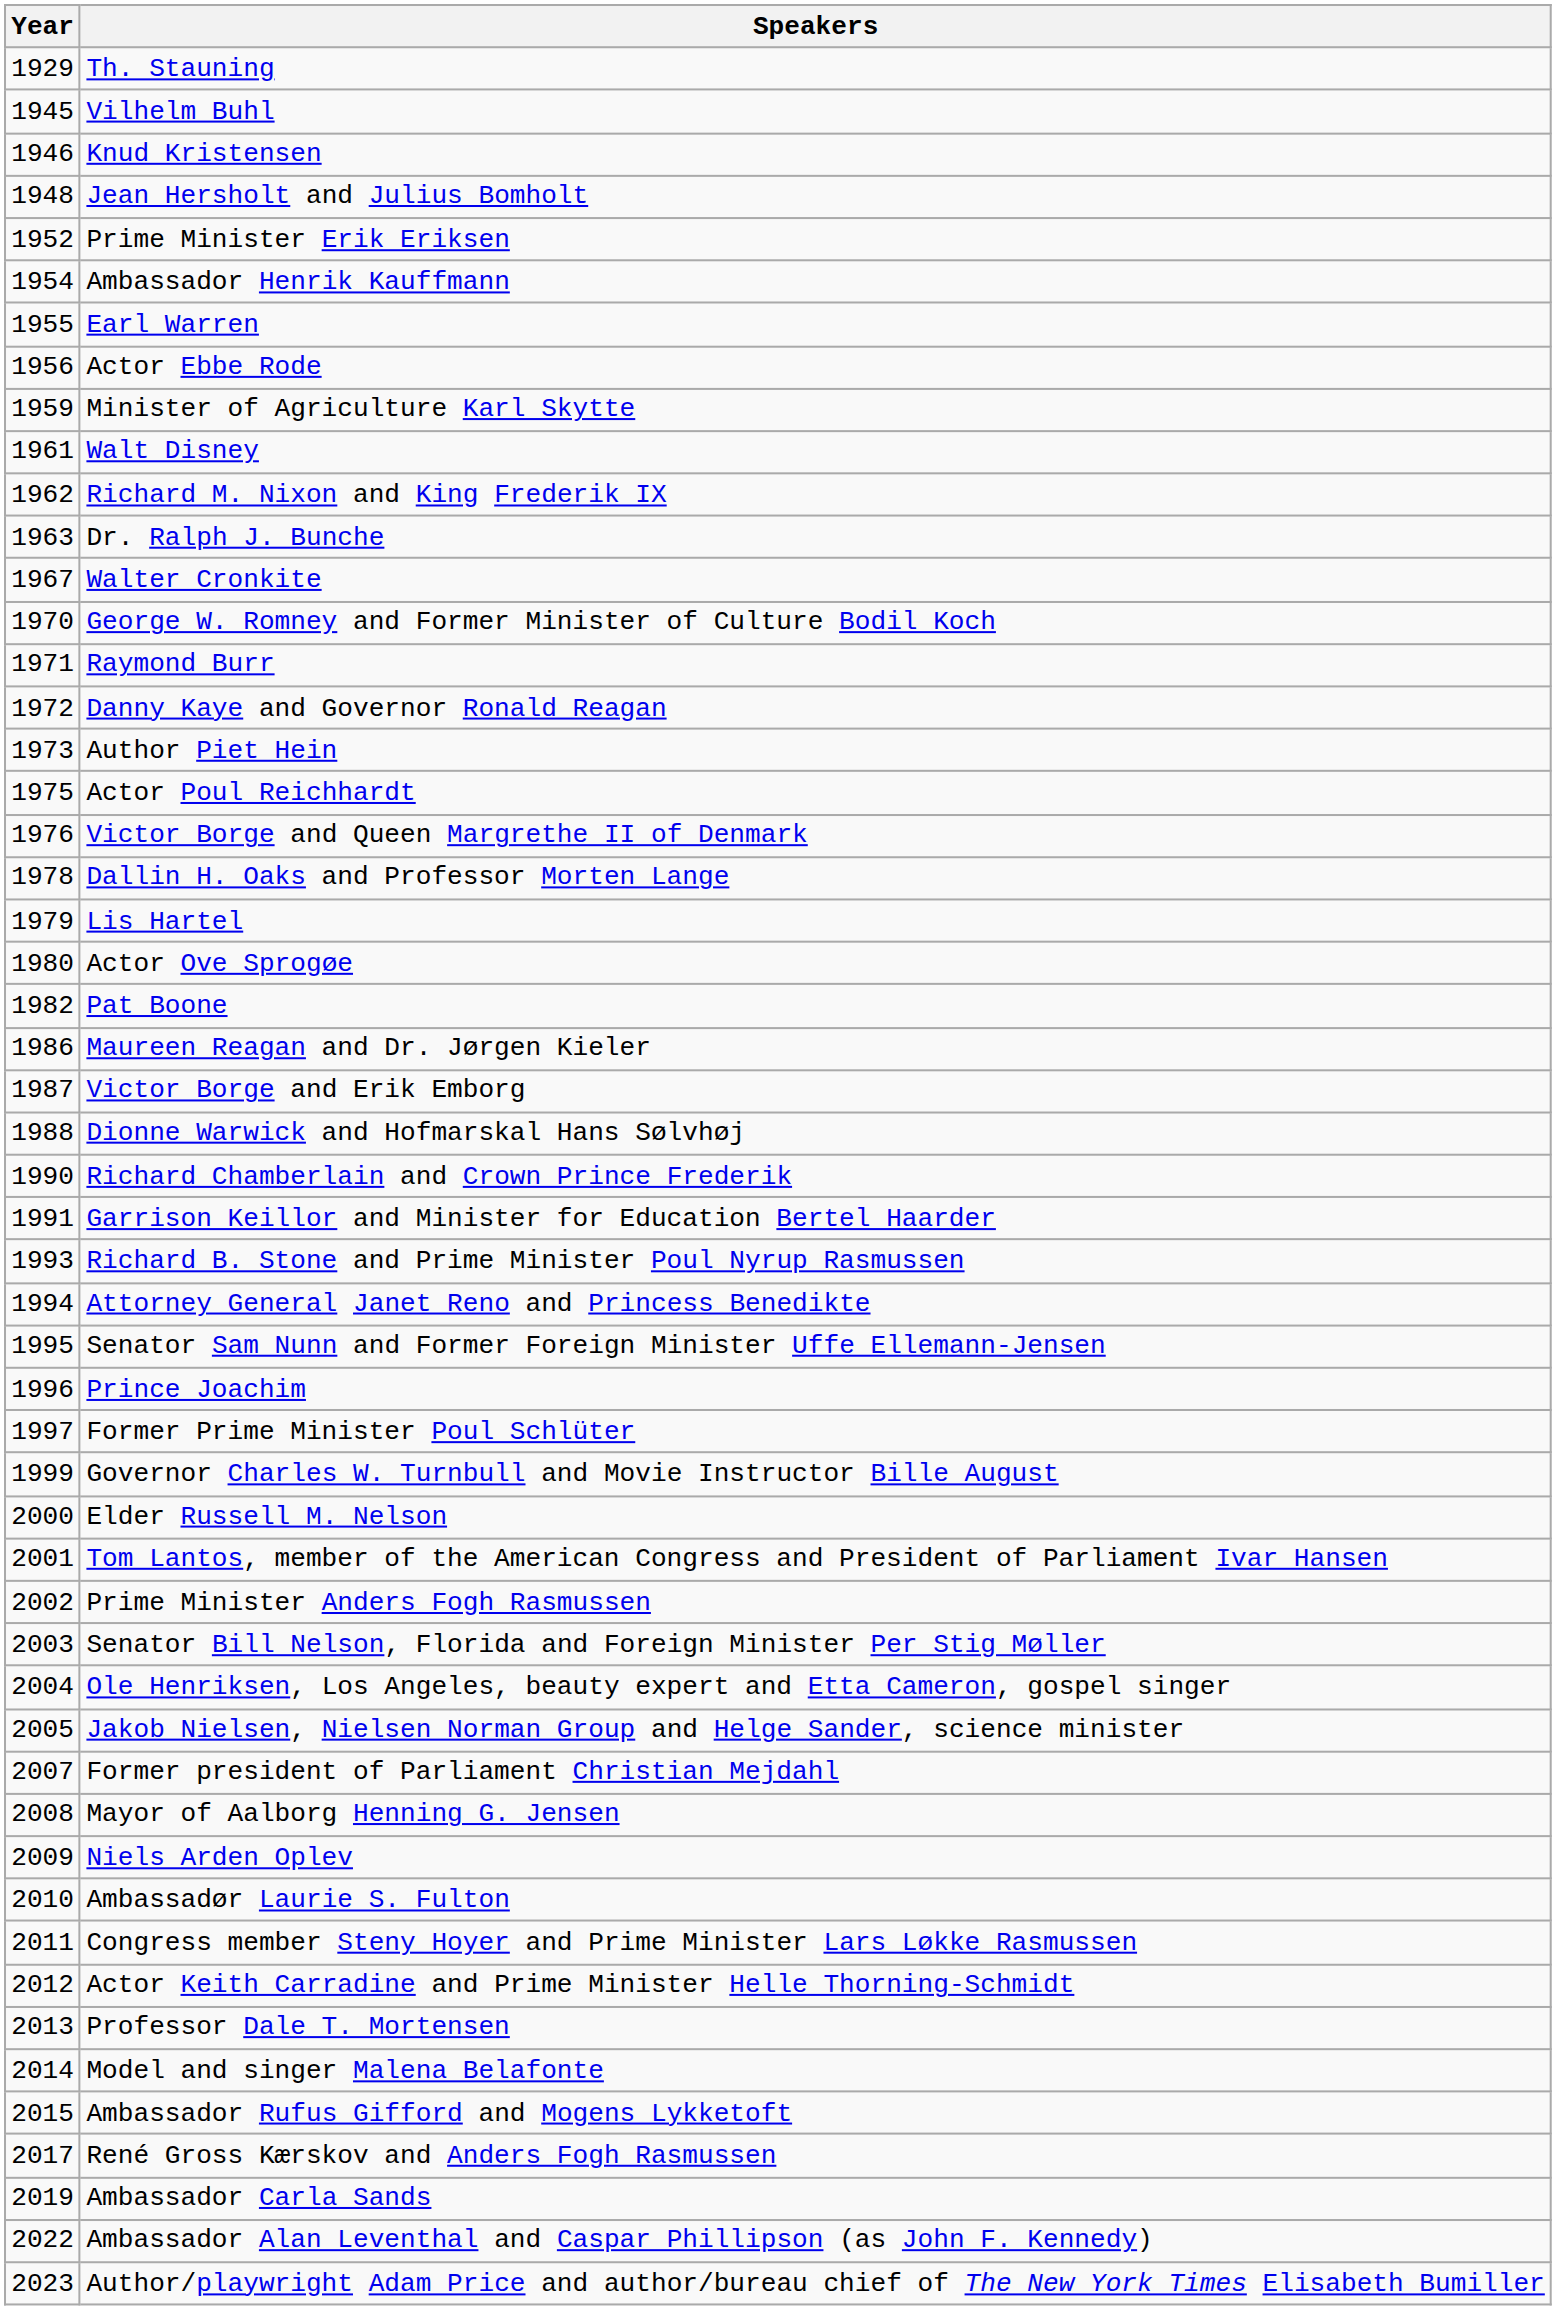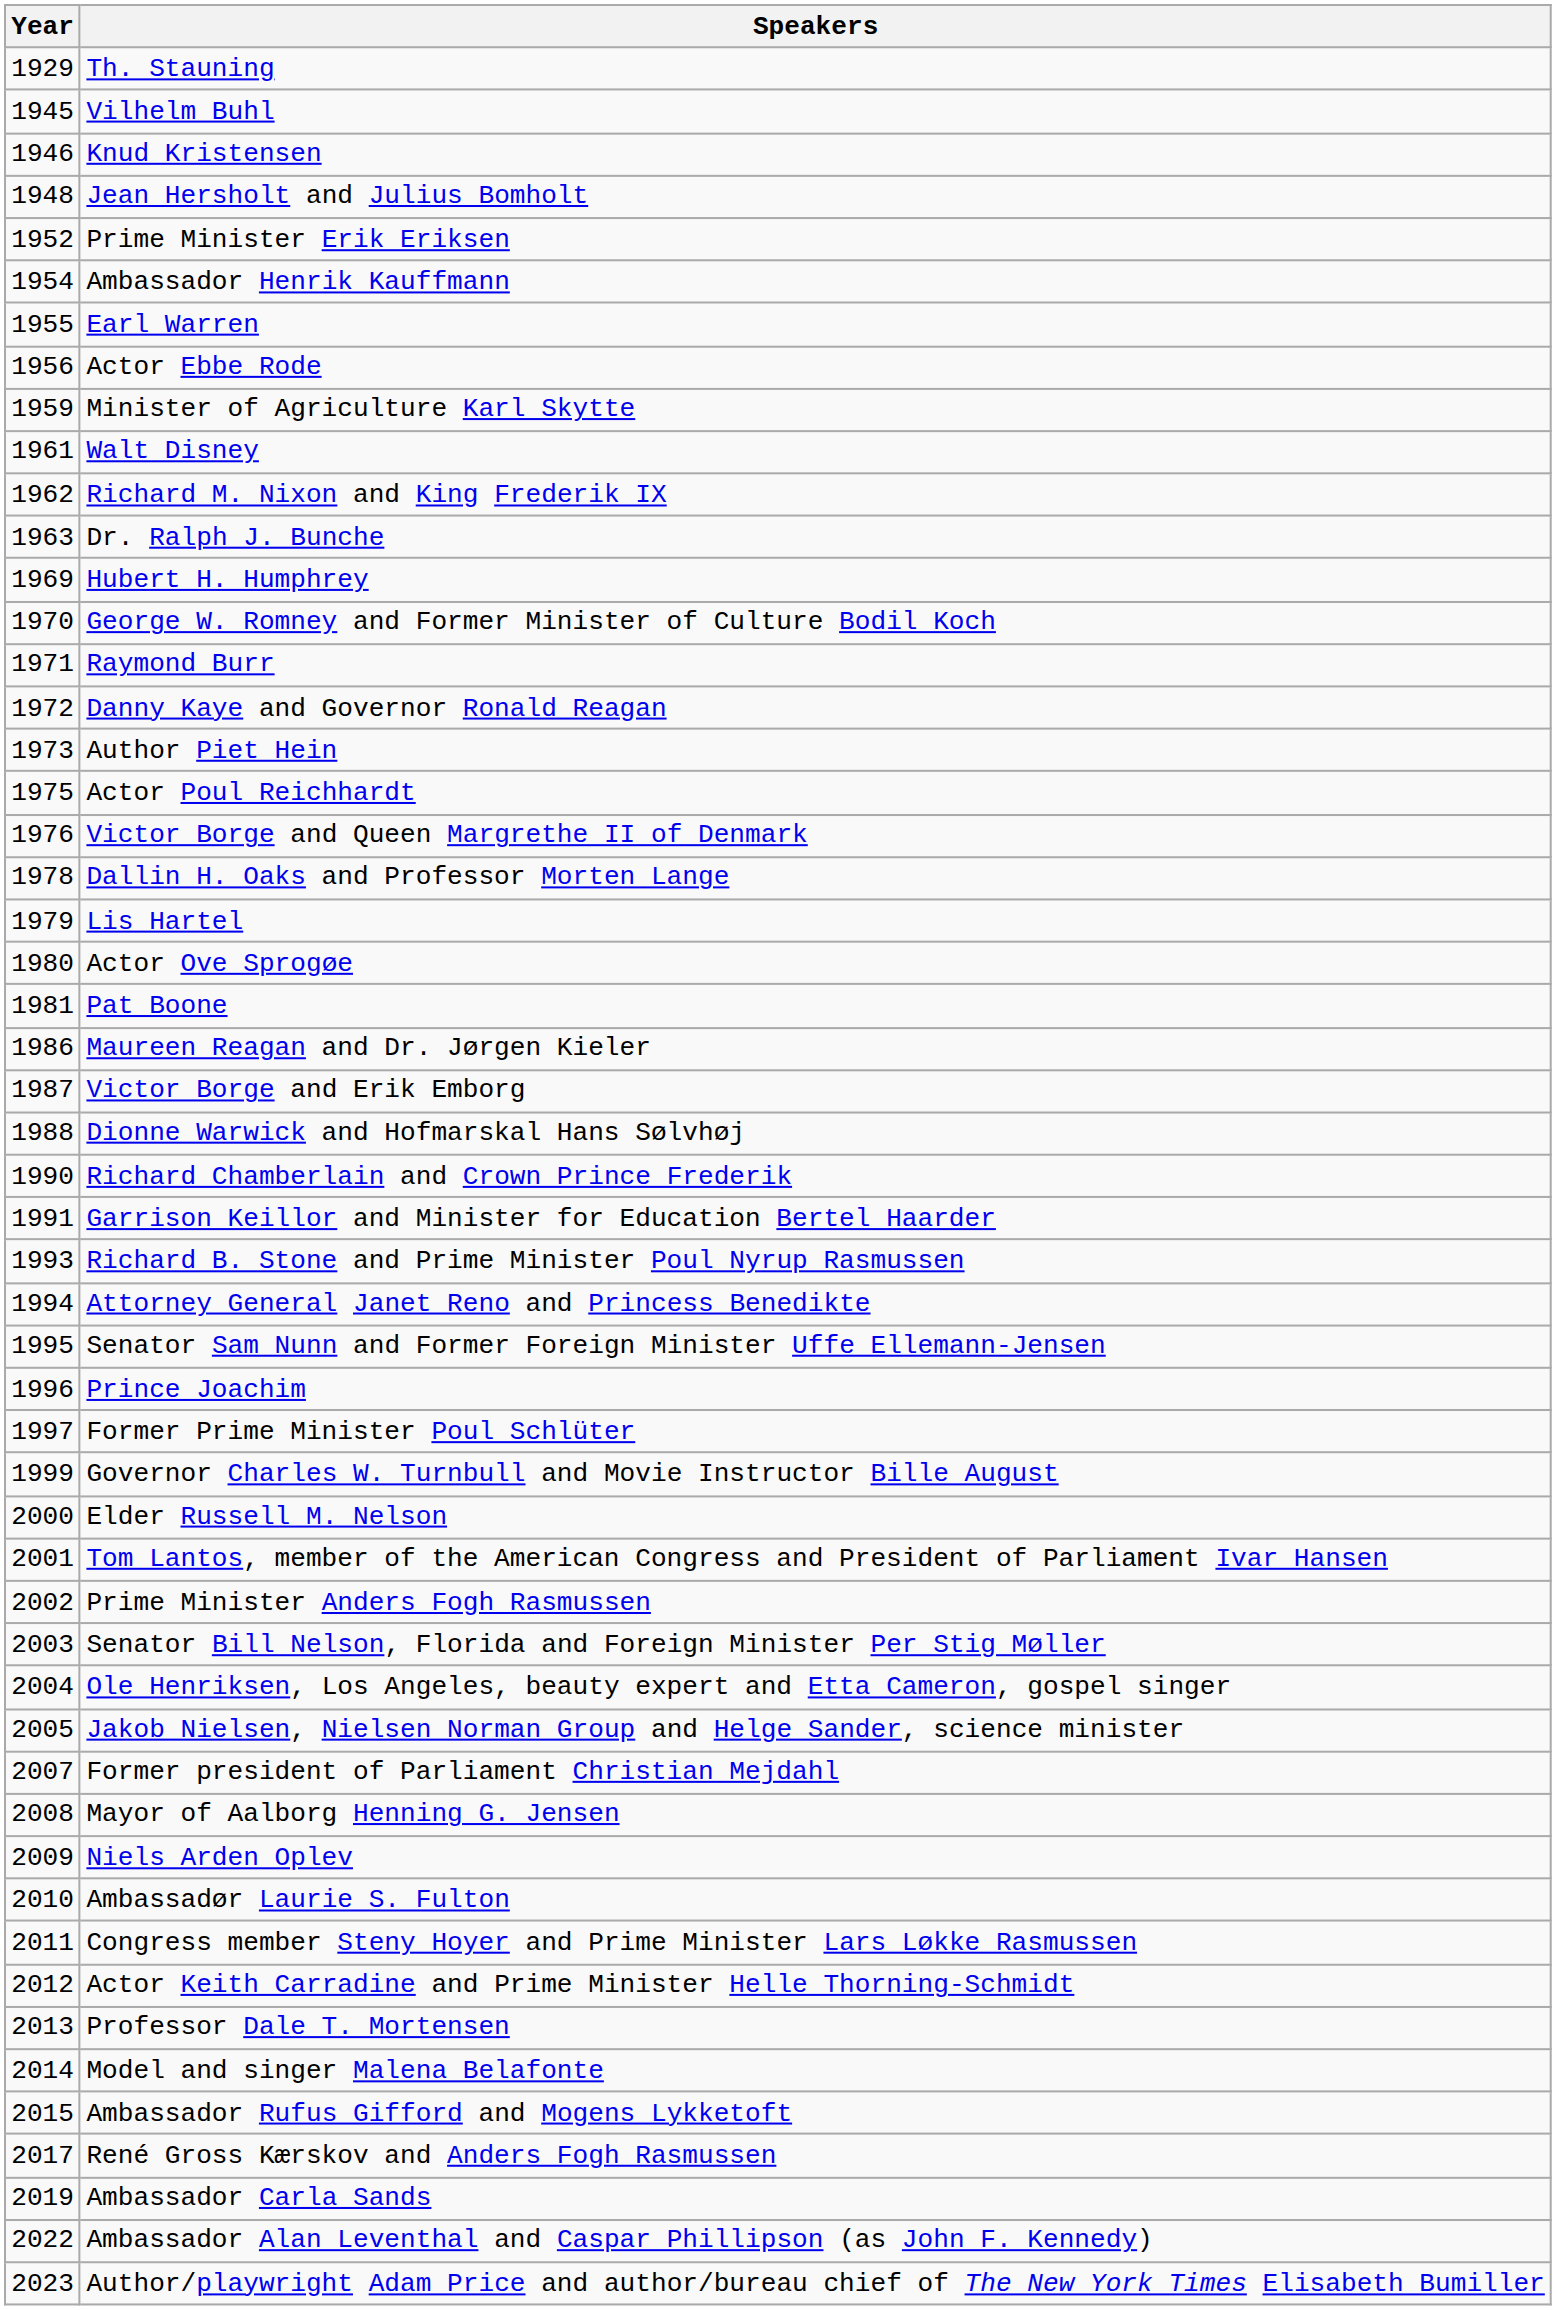 <table role="presentation" class="wikitable mw-collapsible autocollapse">
 <tr>
 <th>Year</th>
 <th>Speakers</th>
 </tr>
 <tr>
 <td>1929</td>
 <td><a href='#'>Th. Stauning</a></td>
 </tr>
 <tr>
 <td>1945</td>
 <td><a href='#'>Vilhelm Buhl</a></td>
 </tr>
 <tr>
 <td>1946</td>
 <td><a href='#'>Knud Kristensen</a></td>
 </tr>
 <tr>
 <td>1948</td>
 <td><a href='#'>Jean Hersholt</a> and <a href='#'>Julius Bomholt</a></td>
 </tr>
 <tr>
 <td>1952</td>
 <td>Prime Minister <a href='#'>Erik Eriksen</a></td>
 </tr>
 <tr>
 <td>1954</td>
 <td>Ambassador <a href='#'>Henrik Kauffmann</a></td>
 </tr>
 <tr>
 <td>1955</td>
 <td><a href='#'>Earl Warren</a></td>
 </tr>
 <tr>
 <td>1956</td>
 <td>Actor <a href='#'>Ebbe Rode</a></td>
 </tr>
 <tr>
 <td>1959</td>
 <td>Minister of Agriculture <a href='#'>Karl Skytte</a></td>
 </tr>
 <tr>
 <td>1961</td>
 <td><a href='#'>Walt Disney</a></td>
 </tr>
 <tr>
 <td>1962</td>
 <td><a href='#'>Richard M. Nixon</a> and <a href='#'>King</a> <a href='#'>Frederik IX</a></td>
 </tr>
 <tr>
 <td>1963</td>
 <td>Dr. <a href='#'>Ralph J. Bunche</a></td>
 </tr>
 <tr>
-<td>1967</td>
-<td><a href='#'>Walter Cronkite</a></td>
+<td>1969</td>
+<td><a href='#'>Hubert H. Humphrey</a></td>
 </tr>
 <tr>
 <td>1970</td>
 <td><a href='#'>George W. Romney</a> and Former Minister of Culture <a href='#'>Bodil Koch</a></td>
 </tr>
 <tr>
 <td>1971</td>
 <td><a href='#'>Raymond Burr</a></td>
 </tr>
 <tr>
 <td>1972</td>
 <td><a href='#'>Danny Kaye</a> and Governor <a href='#'>Ronald Reagan</a></td>
 </tr>
 <tr>
 <td>1973</td>
 <td>Author <a href='#'>Piet Hein</a></td>
 </tr>
 <tr>
 <td>1975</td>
 <td>Actor <a href='#'>Poul Reichhardt</a></td>
 </tr>
 <tr>
 <td>1976</td>
 <td><a href='#'>Victor Borge</a> and Queen <a href='#'>Margrethe II of Denmark</a></td>
 </tr>
 <tr>
 <td>1978</td>
 <td><a href='#'>Dallin H. Oaks</a> and Professor <a href='#'>Morten Lange</a></td>
 </tr>
 <tr>
 <td>1979</td>
 <td><a href='#'>Lis Hartel</a></td>
 </tr>
 <tr>
 <td>1980</td>
 <td>Actor <a href='#'>Ove Sprogøe</a></td>
 </tr>
 <tr>
-<td>1982</td>
+<td>1981</td>
 <td><a href='#'>Pat Boone</a></td>
 </tr>
 <tr>
 <td>1986</td>
 <td><a href='#'>Maureen Reagan</a> and Dr. Jørgen Kieler</td>
 </tr>
 <tr>
 <td>1987</td>
 <td><a href='#'>Victor Borge</a> and Erik Emborg</td>
 </tr>
 <tr>
 <td>1988</td>
 <td><a href='#'>Dionne Warwick</a> and Hofmarskal Hans Sølvhøj</td>
 </tr>
 <tr>
 <td>1990</td>
 <td><a href='#'>Richard Chamberlain</a> and <a href='#'>Crown Prince Frederik</a></td>
 </tr>
 <tr>
 <td>1991</td>
 <td><a href='#'>Garrison Keillor</a> and Minister for Education <a href='#'>Bertel Haarder</a></td>
 </tr>
 <tr>
 <td>1993</td>
 <td><a href='#'>Richard B. Stone</a> and Prime Minister <a href='#'>Poul Nyrup Rasmussen</a></td>
 </tr>
 <tr>
 <td>1994</td>
 <td><a href='#'>Attorney General</a> <a href='#'>Janet Reno</a> and <a href='#'>Princess Benedikte</a></td>
 </tr>
 <tr>
 <td>1995</td>
 <td>Senator <a href='#'>Sam Nunn</a> and Former Foreign Minister <a href='#'>Uffe Ellemann-Jensen</a></td>
 </tr>
 <tr>
 <td>1996</td>
 <td><a href='#'>Prince Joachim</a></td>
 </tr>
 <tr>
 <td>1997</td>
 <td>Former Prime Minister <a href='#'>Poul Schlüter</a></td>
 </tr>
 <tr>
 <td>1999</td>
 <td>Governor <a href='#'>Charles W. Turnbull</a> and Movie Instructor <a href='#'>Bille August</a></td>
 </tr>
 <tr>
 <td>2000</td>
 <td>Elder <a href='#'>Russell M. Nelson</a></td>
 </tr>
 <tr>
 <td>2001</td>
 <td><a href='#'>Tom Lantos</a>, member of the American Congress and President of Parliament <a href='#'>Ivar Hansen</a></td>
 </tr>
 <tr>
 <td>2002</td>
 <td>Prime Minister <a href='#'>Anders Fogh Rasmussen</a></td>
 </tr>
 <tr>
 <td>2003</td>
 <td>Senator <a href='#'>Bill Nelson</a>, Florida and Foreign Minister <a href='#'>Per Stig Møller</a></td>
 </tr>
 <tr>
 <td>2004</td>
 <td><a href='#'>Ole Henriksen</a>, Los Angeles, beauty expert and <a href='#'>Etta Cameron</a>, gospel singer</td>
 </tr>
 <tr>
 <td>2005</td>
 <td><a href='#'>Jakob Nielsen</a>, <a href='#'>Nielsen Norman Group</a> and <a href='#'>Helge Sander</a>, science minister</td>
 </tr>
 <tr>
 <td>2007</td>
 <td>Former president of Parliament <a href='#'>Christian Mejdahl</a></td>
 </tr>
 <tr>
 <td>2008</td>
 <td>Mayor of Aalborg <a href='#'>Henning G. Jensen</a></td>
 </tr>
 <tr>
 <td>2009</td>
 <td><a href='#'>Niels Arden Oplev</a></td>
 </tr>
 <tr>
 <td>2010</td>
 <td>Ambassadør <a href='#'>Laurie S. Fulton</a></td>
 </tr>
 <tr>
 <td>2011</td>
 <td>Congress member <a href='#'>Steny Hoyer</a> and Prime Minister <a href='#'>Lars Løkke Rasmussen</a></td>
 </tr>
 <tr>
 <td>2012</td>
 <td>Actor <a href='#'>Keith Carradine</a> and Prime Minister <a href='#'>Helle Thorning-Schmidt </a></td>
 </tr>
 <tr>
 <td>2013</td>
 <td>Professor <a href='#'>Dale T. Mortensen</a></td>
 </tr>
 <tr>
 <td>2014</td>
 <td>Model and singer <a href='#'>Malena Belafonte</a></td>
 </tr>
 <tr>
 <td>2015</td>
 <td>Ambassador <a href='#'>Rufus Gifford</a> and <a href='#'>Mogens Lykketoft</a></td>
 </tr>
 <tr>
 <td>2017</td>
 <td>René Gross Kærskov and <a href='#'>Anders Fogh Rasmussen</a></td>
 </tr>
 <tr>
 <td>2019</td>
 <td>Ambassador <a href='#'>Carla Sands</a></td>
 </tr>
 <tr>
 <td>2022</td>
 <td>Ambassador <a href='#'>Alan Leventhal</a> and  <a href='#'>Caspar Phillipson</a> (as <a href='#'>John F. Kennedy</a>)</td>
 </tr>
 <tr>
 <td>2023</td>
 <td>Author/<a href='#'>playwright</a> <a href='#'>Adam Price</a> and author/bureau chief of <em><a href='#'>The New York Times</a></em> <a href='#'>Elisabeth Bumiller</a></td>
 </tr>
 </table>
